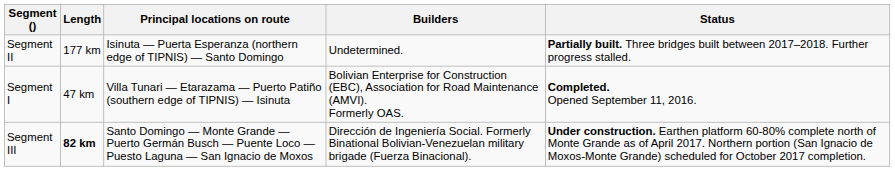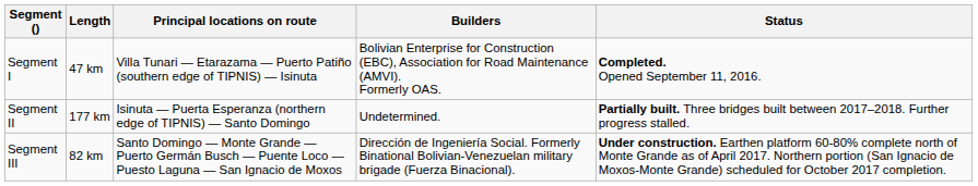 <table class="wikitable">
 <tr>
 <th>Segment ()</th>
 <th>Length</th>
 <th>Principal locations on route</th>
 <th>Builders</th>
 <th>Status</th>
 </tr>
 <tr>
+<td>Segment I</td>
+<td>47 km</td>
+<td>Villa Tunari — Etarazama — Puerto Patiño (southern edge of TIPNIS) — Isinuta</td>
+<td>Bolivian Enterprise for Construction (EBC), Association for Road Maintenance (AMVI).<br>Formerly OAS.</td>
+<td> <strong>Completed.</strong><br>Opened September 11, 2016.</td>
+</tr>
+<tr>
 <td>Segment II</td>
 <td>177 km</td>
 <td>Isinuta — Puerta Esperanza (northern edge of TIPNIS) — Santo Domingo</td>
 <td>Undetermined.</td>
 <td><strong>Partially built.</strong> Three bridges built between 2017–2018. Further progress stalled.</td>
 </tr>
 <tr>
-<td>Segment I</td>
-<td>47 km</td>
-<td>Villa Tunari — Etarazama — Puerto Patiño (southern edge of TIPNIS) — Isinuta</td>
-<td>Bolivian Enterprise for Construction (EBC), Association for Road Maintenance (AMVI).<br>Formerly OAS.</td>
-<td> <strong>Completed.</strong><br>Opened September 11, 2016.</td>
-</tr>
-<tr>
 <td>Segment III</td>
-<td><strong>82 km</strong></td>
+<td>82 km</td>
 <td>Santo Domingo — Monte Grande — Puerto Germán Busch — Puente Loco — Puesto Laguna — San Ignacio de Moxos</td>
 <td>Dirección de Ingeniería Social. Formerly Binational Bolivian-Venezuelan military brigade (Fuerza Binacional).</td>
 <td><strong>Under construction.</strong> Earthen platform 60-80% complete north of Monte Grande as of April 2017. Northern portion (San Ignacio de Moxos-Monte Grande) scheduled for October 2017 completion.</td>
 </tr>
 </table>
